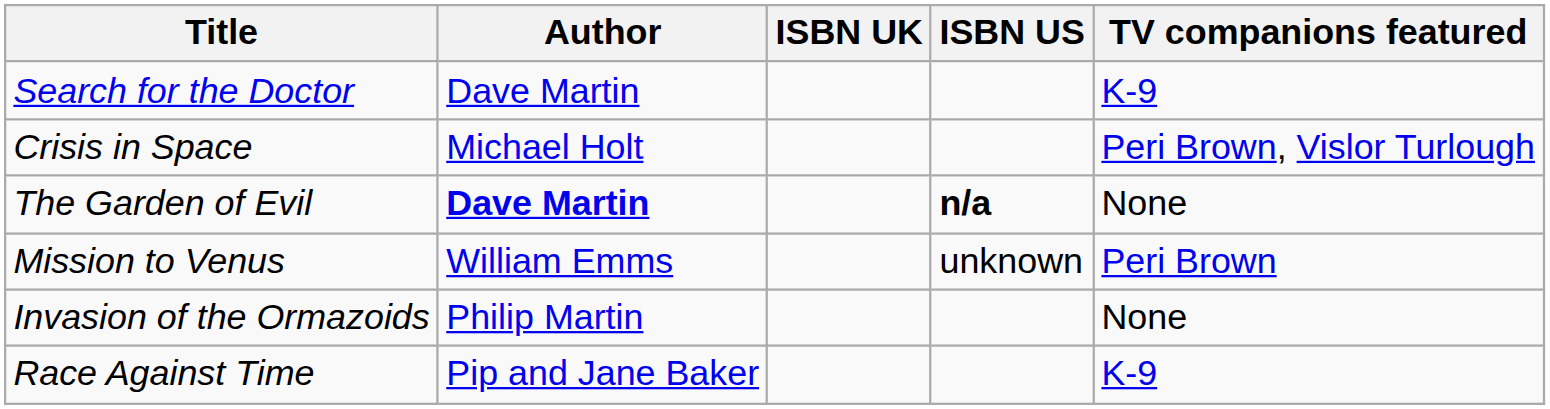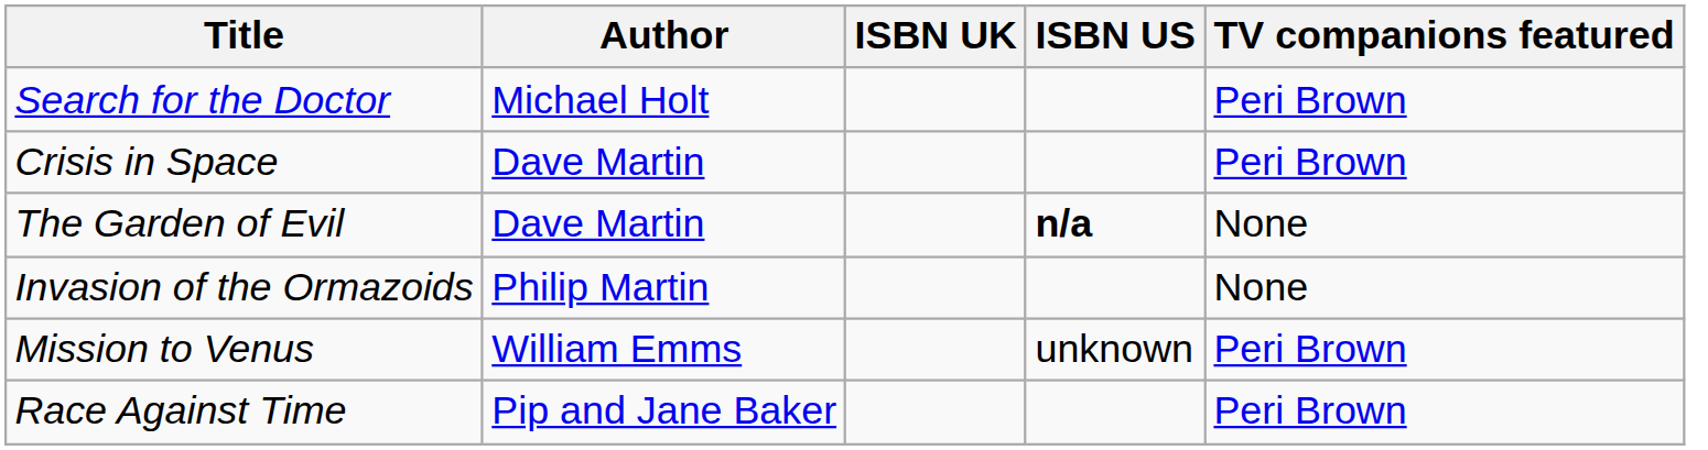 <table class="wikitable">
 <tr>
 <th>Title</th>
 <th>Author</th>
 <th>ISBN UK</th>
 <th>ISBN US</th>
 <th>TV companions featured</th>
 </tr>
 <tr>
 <td><em><a href='#'>Search for the Doctor</a></em></td>
+<td><a href='#'>Michael Holt</a></td>
+<td></td>
+<td></td>
+<td><a href='#'>Peri Brown</a></td>
+</tr>
+<tr>
+<td><em>Crisis in Space</em></td>
 <td><a href='#'>Dave Martin</a></td>
 <td></td>
 <td></td>
-<td><a href='#'>K-9</a></td>
-</tr>
-<tr>
-<td><em>Crisis in Space</em></td>
-<td><a href='#'>Michael Holt</a></td>
-<td></td>
-<td></td>
-<td><a href='#'>Peri Brown</a>, <a href='#'>Vislor Turlough</a></td>
+<td><a href='#'>Peri Brown</a></td>
 </tr>
 <tr>
 <td><em>The Garden of Evil</em></td>
-<td><strong><a href='#'>Dave Martin</a></strong></td>
+<td><a href='#'>Dave Martin</a></td>
 <td></td>
 <td><strong>n/a</strong></td>
+<td>None</td>
+</tr>
+<tr>
+<td><em>Invasion of the Ormazoids</em></td>
+<td><a href='#'>Philip Martin</a></td>
+<td></td>
+<td></td>
 <td>None</td>
 </tr>
 <tr>
 <td><em>Mission to Venus</em></td>
 <td><a href='#'>William Emms</a></td>
 <td></td>
 <td>unknown</td>
 <td><a href='#'>Peri Brown</a></td>
 </tr>
 <tr>
-<td><em>Invasion of the Ormazoids</em></td>
-<td><a href='#'>Philip Martin</a></td>
-<td></td>
-<td></td>
-<td>None</td>
-</tr>
-<tr>
 <td><em>Race Against Time</em></td>
 <td><a href='#'>Pip and Jane Baker</a></td>
 <td></td>
 <td></td>
-<td><a href='#'>K-9</a></td>
+<td><a href='#'>Peri Brown</a></td>
 </tr>
 </table>
